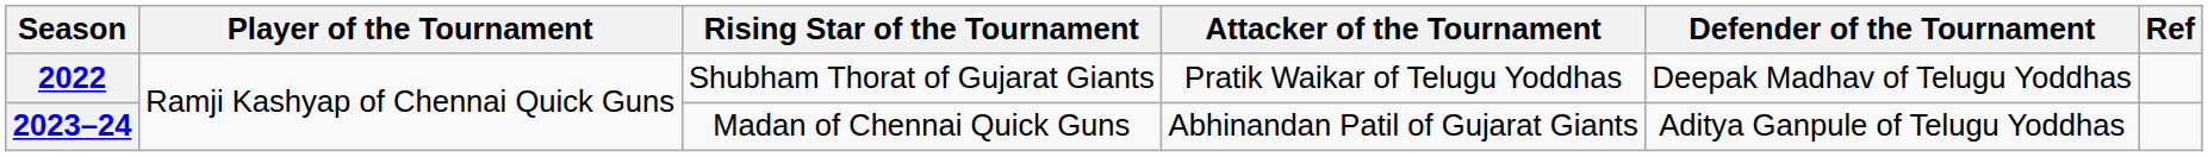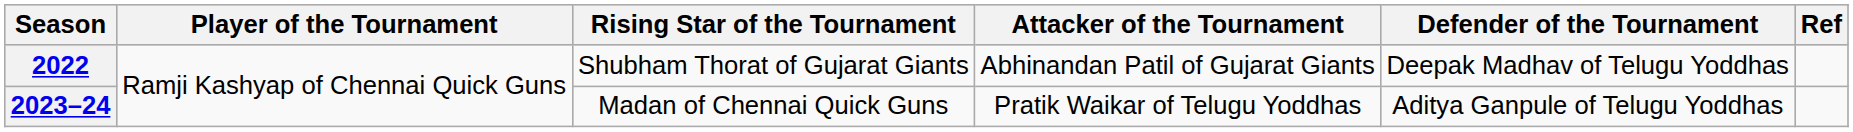 <table class="wikitable" style="text-align:center;">
 <tr>
 <th>Season</th>
 <th>Player of the Tournament</th>
 <th>Rising Star of the Tournament</th>
 <th>Attacker of the Tournament</th>
 <th>Defender of the Tournament</th>
 <th>Ref</th>
 </tr>
 <tr>
 <th><a href='#'>2022</a></th>
 <td rowspan=2>Ramji Kashyap of Chennai Quick Guns</td>
 <td>Shubham Thorat of Gujarat Giants</td>
-<td>Pratik Waikar of Telugu Yoddhas</td>
+<td>Abhinandan Patil of Gujarat Giants</td>
 <td>Deepak Madhav of Telugu Yoddhas</td>
 <td></td>
 </tr>
 <tr>
 <th><a href='#'>2023–24</a></th>
 <td>Madan of Chennai Quick Guns</td>
-<td>Abhinandan Patil of Gujarat Giants</td>
+<td>Pratik Waikar of Telugu Yoddhas</td>
 <td>Aditya Ganpule of Telugu Yoddhas</td>
 <td></td>
 </tr>
 </table>
